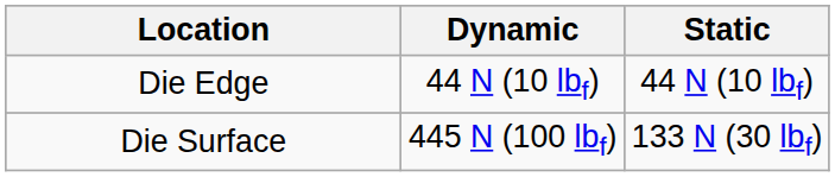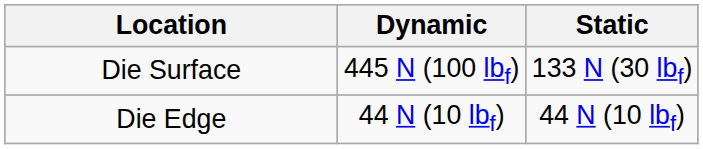 <table class="wikitable" style="font-size: 100%; text-align: center;">
 <tr>
 <th style="width:12em;">Location</th>
 <th>Dynamic</th>
 <th>Static</th>
 </tr>
 <tr>
+<td>Die Surface</td>
+<td>445 <a href='#'>N</a> (100 <a href='#'>lb<sub>f</sub></a>)</td>
+<td>133 <a href='#'>N</a> (30 <a href='#'>lb<sub>f</sub></a>)</td>
+</tr>
+<tr>
 <td>Die Edge</td>
 <td>44 <a href='#'>N</a> (10 <a href='#'>lb<sub>f</sub></a>)</td>
 <td>44 <a href='#'>N</a> (10 <a href='#'>lb<sub>f</sub></a>)</td>
 </tr>
-<tr>
-<td>Die Surface</td>
-<td>445 <a href='#'>N</a> (100 <a href='#'>lb<sub>f</sub></a>)</td>
-<td>133 <a href='#'>N</a> (30 <a href='#'>lb<sub>f</sub></a>)</td>
-</tr>
 </table>
